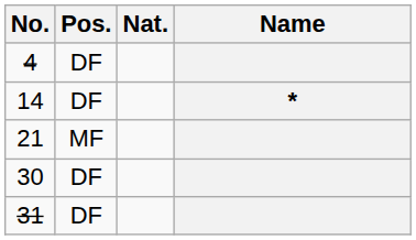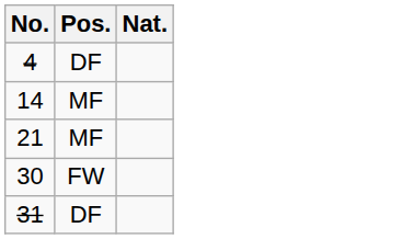 <table class="wikitable sortable plainrowheaders" style="text-align:center">
 <tr>
 <th scope="col">No.</th>
 <th scope="col">Pos.</th>
 <th scope="col">Nat.</th>
-<th width="150" scope="col">Name</th>
 </tr>
 <tr>
 <td><s>4</s> </td>
 <td>DF</td>
 <td></td>
-<th scope="row"></th>
 </tr>
 <tr>
 <td>14</td>
-<td>DF</td>
+<td>MF</td>
 <td></td>
-<th scope="row"><em></em> *</th>
 </tr>
 <tr>
 <td>21</td>
 <td>MF</td>
 <td></td>
-<th scope="row"></th>
 </tr>
 <tr>
 <td>30</td>
-<td>DF</td>
+<td>FW</td>
 <td></td>
-<th scope="row"></th>
 </tr>
 <tr>
 <td><s>31</s> </td>
 <td>DF</td>
 <td></td>
-<th scope="row"></th>
 </tr>
 </table>
